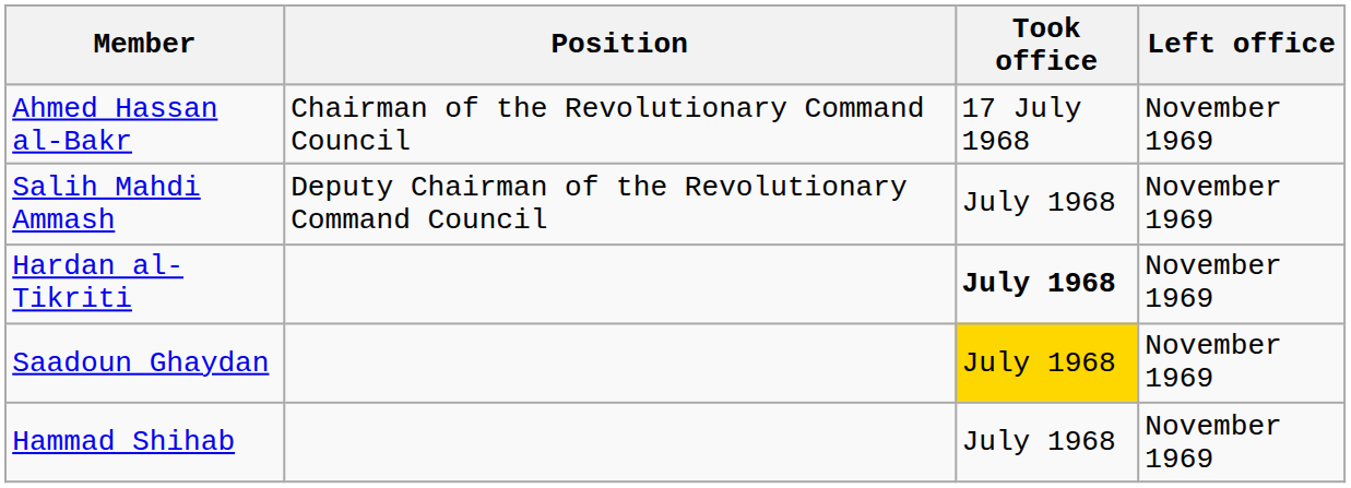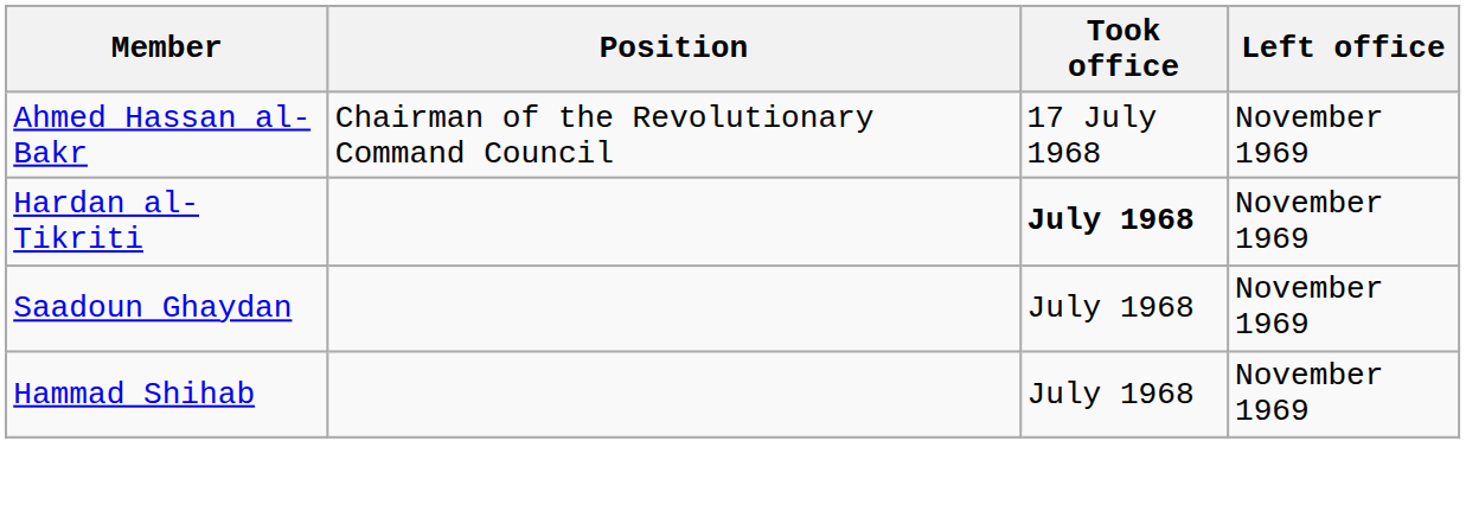 <table class="wikitable">
 <tr>
 <th>Member</th>
 <th>Position</th>
 <th>Took office</th>
 <th>Left office</th>
 </tr>
 <tr>
 <td><a href='#'>Ahmed Hassan al-Bakr</a></td>
 <td>Chairman of the Revolutionary Command Council</td>
 <td>17 July 1968</td>
 <td>November 1969</td>
 </tr>
 <tr>
-<td><a href='#'>Salih Mahdi Ammash</a></td>
-<td>Deputy Chairman of the Revolutionary Command Council</td>
-<td>July 1968</td>
-<td>November 1969</td>
-</tr>
-<tr>
 <td><a href='#'>Hardan al-Tikriti</a></td>
 <td></td>
 <td><strong>July 1968</strong></td>
 <td>November 1969</td>
 </tr>
 <tr>
 <td><a href='#'>Saadoun Ghaydan</a></td>
 <td></td>
-<td style="background: gold;">July 1968</td>
+<td>July 1968</td>
 <td>November 1969</td>
 </tr>
 <tr>
 <td><a href='#'>Hammad Shihab</a></td>
 <td></td>
 <td>July 1968</td>
 <td>November 1969</td>
 </tr>
 </table>
